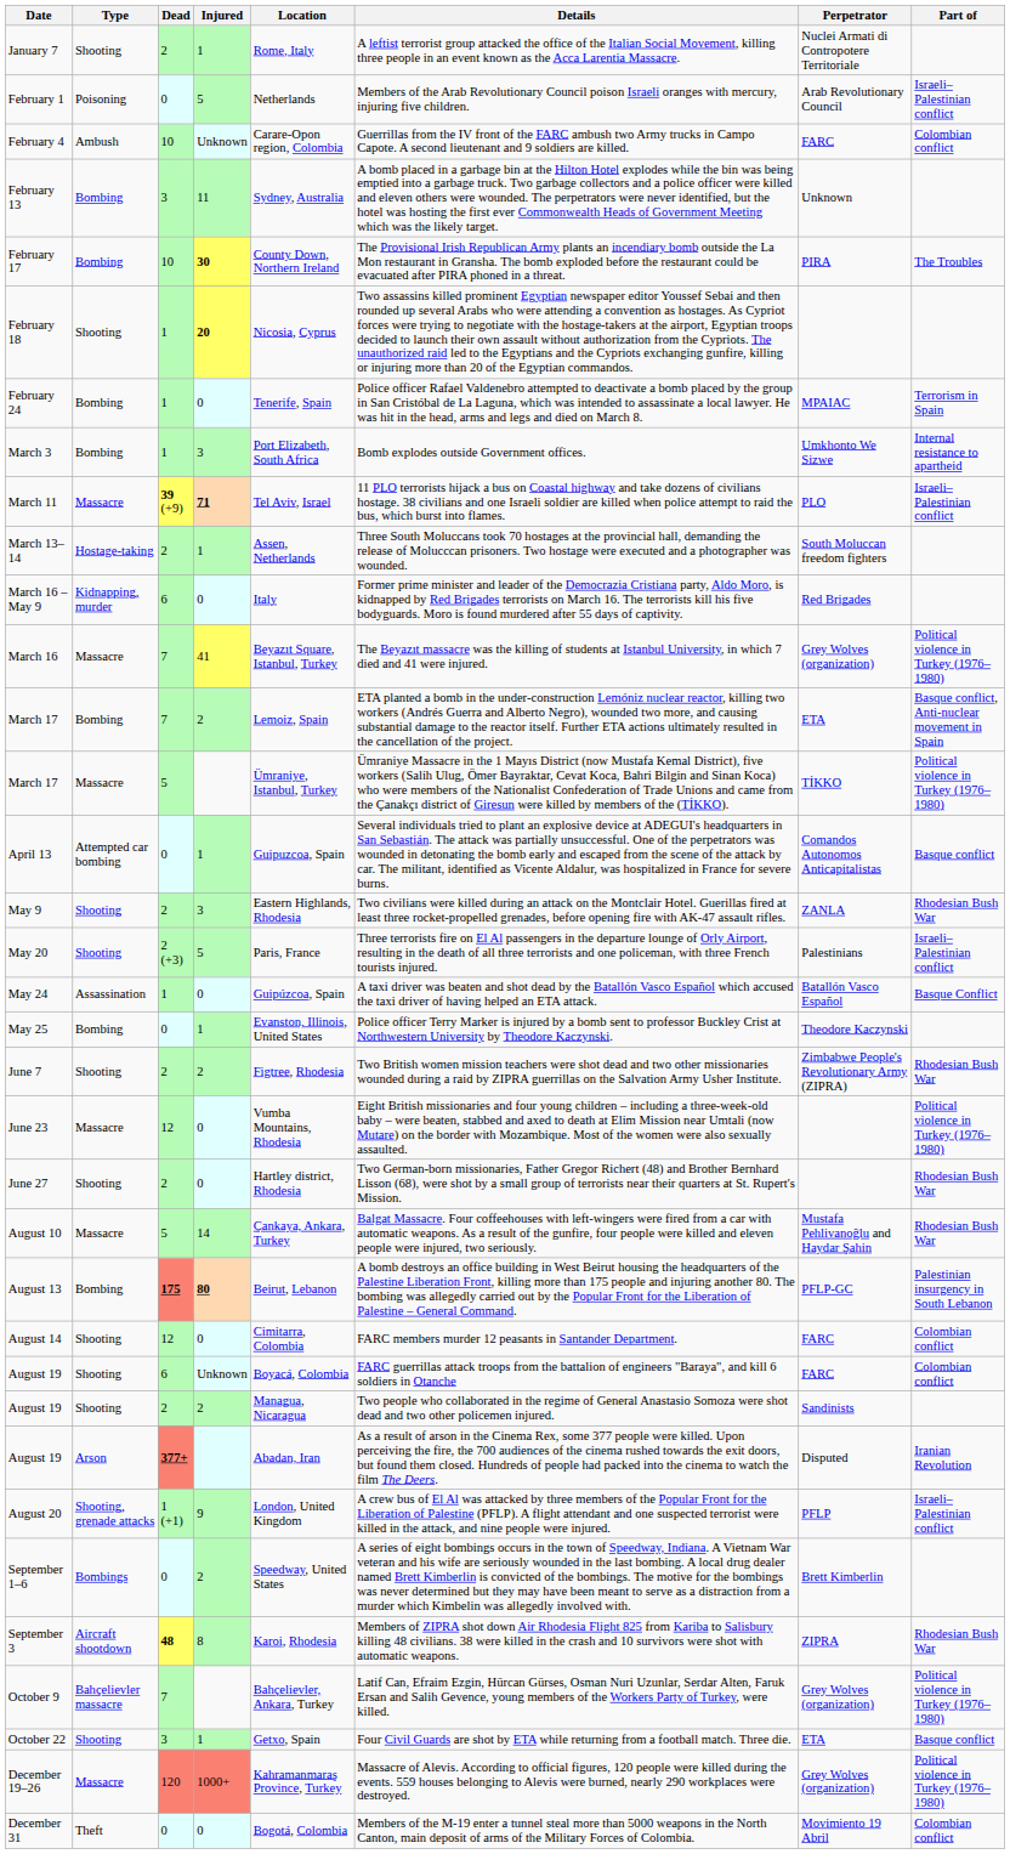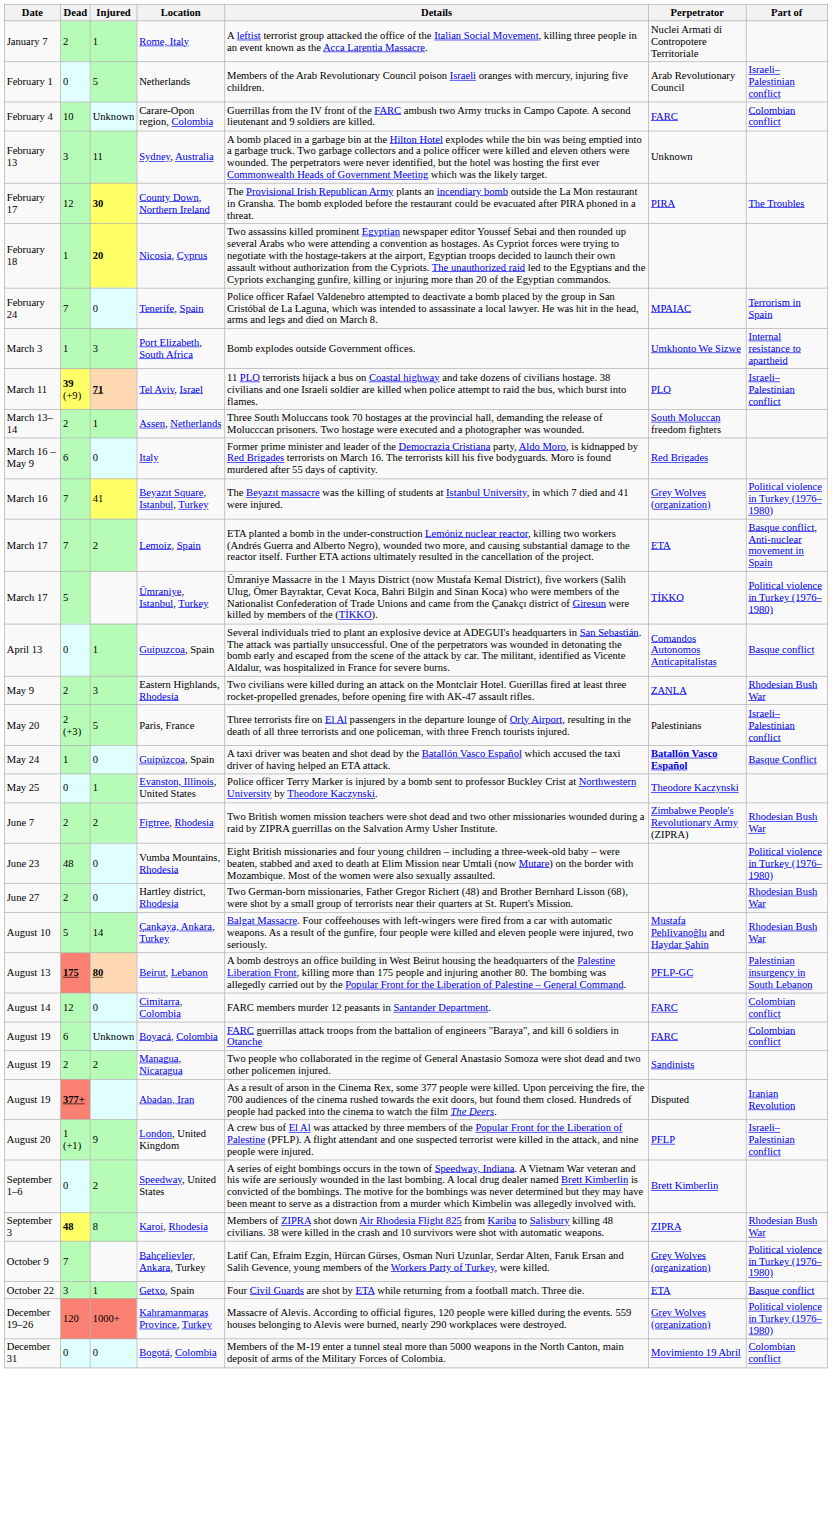 <table class="wikitable sortable">
 <tr>
 <th>Date</th>
-<th>Type</th>
 <th>Dead</th>
 <th>Injured</th>
 <th>Location</th>
 <th class="unsortable">Details</th>
 <th>Perpetrator</th>
 <th>Part of<br></th>
 </tr>
 <tr>
 <td>January 7</td>
-<td>Shooting</td>
 <td style="background:#B6FCB6">2</td>
 <td style="background:#B6FCB6">1</td>
 <td><a href='#'>Rome, Italy</a></td>
 <td>A <a href='#'>leftist</a> terrorist group attacked the office of the <a href='#'>Italian Social Movement</a>, killing three people in an event known as the <a href='#'>Acca Larentia Massacre</a>.</td>
 <td>Nuclei Armati di Contropotere Territoriale</td>
 <td></td>
 </tr>
 <tr>
 <td>February 1</td>
-<td>Poisoning</td>
 <td style="background:#E0FFFF">0</td>
 <td style="background:#B6FCB6">5</td>
 <td>Netherlands</td>
 <td>Members of the Arab Revolutionary Council poison <a href='#'>Israeli</a> oranges with mercury, injuring five children.</td>
 <td>Arab Revolutionary Council</td>
 <td><a href='#'>Israeli–Palestinian conflict</a></td>
 </tr>
 <tr>
 <td>February 4</td>
-<td>Ambush</td>
 <td style="background:#B6FCB6">10</td>
 <td style="background:#E0FFFF">Unknown</td>
 <td>Carare-Opon region, <a href='#'>Colombia</a></td>
 <td>Guerrillas from the IV front of the <a href='#'>FARC</a> ambush two Army trucks in Campo Capote. A second lieutenant and 9 soldiers are killed.</td>
 <td><a href='#'>FARC</a></td>
 <td><a href='#'>Colombian conflict</a></td>
 </tr>
 <tr>
 <td>February 13</td>
-<td><a href='#'>Bombing</a></td>
 <td style="background:#B6FCB6">3</td>
 <td style="background:#B6FCB6">11</td>
 <td><a href='#'>Sydney</a>, <a href='#'>Australia</a></td>
 <td>A bomb placed in a garbage bin at the <a href='#'>Hilton Hotel</a> explodes while the bin was being emptied into a garbage truck. Two garbage collectors and a police officer were killed and eleven others were wounded. The perpetrators were never identified, but the hotel was hosting the first ever <a href='#'>Commonwealth Heads of Government Meeting</a> which was the likely target.</td>
 <td>Unknown</td>
 <td></td>
 </tr>
 <tr>
 <td>February 17</td>
-<td><a href='#'>Bombing</a></td>
-<td style="background:#B6FCB6">10</td>
+<td style="background:#B6FCB6">12</td>
 <td style="background:#FFFF66"><strong>30</strong></td>
 <td><a href='#'>County Down</a>, <a href='#'>Northern Ireland</a></td>
 <td>The <a href='#'>Provisional Irish Republican Army</a> plants an <a href='#'>incendiary bomb</a> outside the La Mon restaurant in Gransha. The bomb exploded before the restaurant could be evacuated after PIRA phoned in a threat.</td>
 <td><a href='#'>PIRA</a></td>
 <td><a href='#'>The Troubles</a></td>
 </tr>
 <tr>
 <td>February 18</td>
-<td>Shooting</td>
 <td style="background:#B6FCB6">1</td>
 <td style="background:#FFFF66"><strong>20</strong></td>
 <td><a href='#'>Nicosia</a>, <a href='#'>Cyprus</a></td>
 <td>Two assassins killed prominent <a href='#'>Egyptian</a> newspaper editor Youssef Sebai and then rounded up several Arabs who were attending a convention as hostages. As Cypriot forces were trying to negotiate with the hostage-takers at the airport, Egyptian troops decided to launch their own assault without authorization from the Cypriots. <a href='#'>The unauthorized raid</a> led to the Egyptians and the Cypriots exchanging gunfire, killing or injuring more than 20 of the Egyptian commandos.</td>
 <td></td>
 <td></td>
 </tr>
 <tr>
 <td>February 24</td>
-<td>Bombing</td>
-<td style="background:#B6FCB6">1</td>
+<td style="background:#B6FCB6">7</td>
 <td style="background:#E0FFFF">0</td>
 <td><a href='#'>Tenerife</a>, <a href='#'>Spain</a></td>
 <td>Police officer Rafael Valdenebro attempted to deactivate a bomb placed by the group in San Cristóbal de La Laguna, which was intended to assassinate a local lawyer. He was hit in the head, arms and legs and died on March 8.</td>
 <td><a href='#'>MPAIAC</a></td>
 <td><a href='#'>Terrorism in Spain</a></td>
 </tr>
 <tr>
 <td>March 3</td>
-<td>Bombing</td>
 <td style="background:#B6FCB6">1</td>
 <td style="background:#B6FCB6">3</td>
 <td><a href='#'>Port Elizabeth</a>, <a href='#'>South Africa</a></td>
 <td>Bomb explodes outside Government offices.</td>
 <td><a href='#'>Umkhonto We Sizwe</a></td>
 <td><a href='#'>Internal resistance to apartheid</a></td>
 </tr>
 <tr>
 <td>March 11</td>
-<td><a href='#'>Massacre</a></td>
 <td style="background:#FFFF66"><strong>39</strong> (+9)</td>
 <td style="background:#FED8B1"><u><strong>71</strong></u></td>
 <td><a href='#'>Tel Aviv</a>, <a href='#'>Israel</a></td>
 <td>11 <a href='#'>PLO</a> terrorists hijack a bus on <a href='#'>Coastal highway</a> and take dozens of civilians hostage. 38 civilians and one Israeli soldier are killed when police attempt to raid the bus, which burst into flames.</td>
 <td><a href='#'>PLO</a></td>
 <td><a href='#'>Israeli–Palestinian conflict</a></td>
 </tr>
 <tr>
 <td>March 13–14</td>
-<td><a href='#'>Hostage-taking</a></td>
 <td style="background:#B6FCB6">2</td>
 <td style="background:#B6FCB6">1</td>
 <td><a href='#'>Assen</a>, <a href='#'>Netherlands</a></td>
 <td>Three South Moluccans took 70 hostages at the provincial hall, demanding the release of Molucccan prisoners. Two hostage were executed and a photographer was wounded.</td>
 <td><a href='#'>South Moluccan</a> freedom fighters</td>
 <td></td>
 </tr>
 <tr>
 <td>March 16 – May 9</td>
-<td><a href='#'>Kidnapping, murder</a></td>
 <td style="background:#B6FCB6">6</td>
 <td style="background:#E0FFFF">0</td>
 <td><a href='#'>Italy</a></td>
 <td>Former prime minister and leader of the <a href='#'>Democrazia Cristiana</a> party, <a href='#'>Aldo Moro</a>, is kidnapped by <a href='#'>Red Brigades</a> terrorists on March 16. The terrorists kill his five bodyguards. Moro is found murdered after 55 days of captivity.</td>
 <td><a href='#'>Red Brigades</a></td>
 <td></td>
 </tr>
 <tr>
 <td>March 16</td>
-<td>Massacre</td>
 <td style="background:#b6fcb6;text-align:left">7</td>
 <td style="background:#FFFF66;text-align:left">41</td>
 <td><a href='#'>Beyazıt Square</a>, <a href='#'>Istanbul</a>, <a href='#'>Turkey</a></td>
 <td>The <a href='#'>Beyazıt massacre</a> was the killing of students at <a href='#'>Istanbul University</a>, in which 7 died and 41 were injured.</td>
 <td><a href='#'>Grey Wolves (organization)</a></td>
 <td><a href='#'>Political violence in Turkey (1976–1980)</a></td>
 </tr>
 <tr>
 <td>March 17</td>
-<td>Bombing</td>
 <td style="background:#B6FCB6">7</td>
 <td style="background:#B6FCB6">2</td>
 <td><a href='#'>Lemoiz</a>, <a href='#'>Spain</a></td>
 <td>ETA planted a bomb in the under-construction <a href='#'>Lemóniz nuclear reactor</a>, killing two workers (Andrés Guerra and Alberto Negro), wounded two more, and causing substantial damage to the reactor itself. Further ETA actions ultimately resulted in the cancellation of the project.</td>
 <td><a href='#'>ETA</a></td>
 <td><a href='#'>Basque conflict</a>, <a href='#'>Anti-nuclear movement in Spain</a></td>
 </tr>
 <tr>
 <td>March 17</td>
-<td>Massacre</td>
 <td style="background:#b6fcb6;text-align:left">5</td>
 <td></td>
 <td><a href='#'>Ümraniye</a>, <a href='#'>Istanbul</a>, <a href='#'>Turkey</a></td>
 <td>Ümraniye Massacre in the 1 Mayıs District (now Mustafa Kemal District), five workers (Salih Ulug, Ömer Bayraktar, Cevat Koca, Bahri Bilgin and Sinan Koca) who were members of the Nationalist Confederation of Trade Unions and came from the Çanakçı district of <a href='#'>Giresun</a> were killed by members of the (<a href='#'>TİKKO</a>).</td>
 <td><a href='#'>TİKKO</a></td>
 <td><a href='#'>Political violence in Turkey (1976–1980)</a></td>
 </tr>
 <tr>
 <td>April 13</td>
-<td>Attempted car bombing</td>
 <td style="background:#E0FFFF">0</td>
 <td style="background:#B6FCB6">1</td>
 <td><a href='#'>Guipuzcoa</a>, Spain</td>
 <td>Several individuals tried to plant an explosive device at ADEGUI's headquarters in <a href='#'>San Sebastián</a>. The attack was partially unsuccessful. One of the perpetrators was wounded in detonating the bomb early and escaped from the scene of the attack by car. The militant, identified as Vicente Aldalur, was hospitalized in France for severe burns.</td>
 <td><a href='#'>Comandos Autonomos Anticapitalistas</a></td>
 <td><a href='#'>Basque conflict</a></td>
 </tr>
 <tr>
 <td>May 9</td>
-<td><a href='#'>Shooting</a></td>
 <td style="background:#B6FCB6">2</td>
 <td style="background:#B6FCB6">3</td>
 <td>Eastern Highlands, <a href='#'>Rhodesia</a></td>
 <td>Two civilians were killed during an attack on the Montclair Hotel. Guerillas fired at least three rocket-propelled grenades, before opening fire with AK-47 assault rifles.</td>
 <td><a href='#'>ZANLA</a></td>
 <td><a href='#'>Rhodesian Bush War</a></td>
 </tr>
 <tr>
 <td>May 20</td>
-<td><a href='#'>Shooting</a></td>
 <td style="background:#B6FCB6">2 (+3)</td>
 <td style="background:#B6FCB6">5</td>
 <td>Paris, France</td>
 <td>Three terrorists fire on <a href='#'>El Al</a> passengers in the departure lounge of <a href='#'>Orly Airport</a>, resulting in the death of all three terrorists and one policeman, with three French tourists injured.</td>
 <td>Palestinians</td>
 <td><a href='#'>Israeli–Palestinian conflict</a></td>
 </tr>
 <tr>
 <td>May 24</td>
-<td>Assassination</td>
 <td style="background:#B6FCB6">1</td>
 <td style="background:#E0FFFF">0</td>
 <td><a href='#'>Guipúzcoa</a>, Spain</td>
 <td>A taxi driver was beaten and shot dead by the <a href='#'>Batallón Vasco Español</a> which accused the taxi driver of having helped an ETA attack.</td>
-<td><a href='#'>Batallón Vasco Español</a></td>
+<td><strong><a href='#'>Batallón Vasco Español</a></strong></td>
 <td><a href='#'>Basque Conflict</a></td>
 </tr>
 <tr>
 <td>May 25</td>
-<td>Bombing</td>
 <td style="background:#E0FFFF">0</td>
 <td style="background:#B6FCB6">1</td>
 <td><a href='#'>Evanston, Illinois</a>, United States</td>
 <td>Police officer Terry Marker is injured by a bomb sent to  professor Buckley Crist at <a href='#'>Northwestern University</a> by <a href='#'>Theodore Kaczynski</a>.</td>
 <td><a href='#'>Theodore Kaczynski</a></td>
 <td></td>
 </tr>
 <tr>
 <td>June 7</td>
-<td>Shooting</td>
 <td style="background:#B6FCB6">2</td>
 <td style="background:#B6FCB6">2</td>
 <td><a href='#'>Figtree</a>, <a href='#'>Rhodesia</a></td>
 <td>Two British women mission teachers were shot dead and two other missionaries wounded during a raid by ZIPRA guerrillas on the Salvation Army Usher Institute.</td>
 <td><a href='#'>Zimbabwe People's Revolutionary Army</a> (ZIPRA)</td>
 <td><a href='#'>Rhodesian Bush War</a></td>
 </tr>
 <tr>
 <td>June 23</td>
-<td>Massacre</td>
-<td style="background:#B6FCB6">12</td>
+<td style="background:#B6FCB6">48</td>
 <td style="background:#E0FFFF">0</td>
 <td>Vumba Mountains, <a href='#'>Rhodesia</a></td>
 <td>Eight British missionaries and four young children – including a three-week-old baby – were beaten, stabbed and axed to death at Elim Mission near Umtali (now <a href='#'>Mutare</a>) on the border with Mozambique. Most of the women were also sexually assaulted.</td>
 <td></td>
 <td><a href='#'>Political violence in Turkey (1976–1980)</a></td>
 </tr>
 <tr>
 <td>June 27</td>
-<td>Shooting</td>
 <td style="background:#B6FCB6">2</td>
 <td style="background:#E0FFFF">0</td>
 <td>Hartley district, <a href='#'>Rhodesia</a></td>
 <td>Two German-born missionaries, Father Gregor Richert (48) and Brother Bernhard Lisson (68), were shot by a small group of terrorists near their quarters at St. Rupert's Mission.</td>
 <td></td>
 <td><a href='#'>Rhodesian Bush War</a></td>
 </tr>
 <tr>
 <td>August 10</td>
-<td>Massacre</td>
 <td style="background:#b6fcb6;text-align:left">5</td>
 <td style="background:#b6fcb6;text-align:left">14</td>
 <td><a href='#'>Çankaya, Ankara</a>, <a href='#'>Turkey</a></td>
 <td><a href='#'>Balgat Massacre</a>. Four coffeehouses with left-wingers were fired from a car with automatic weapons. As a result of the gunfire, four people were killed and eleven people were injured, two seriously.</td>
 <td><a href='#'>Mustafa Pehlivanoğlu</a> and <a href='#'>Haydar Şahin</a></td>
 <td><a href='#'>Rhodesian Bush War</a></td>
 </tr>
 <tr>
 <td>August 13</td>
-<td>Bombing</td>
 <td style="background:#FA8072"><u><strong>175</strong></u></td>
 <td style="background:#FED8B1"><u><strong>80</strong></u></td>
 <td><a href='#'>Beirut</a>, <a href='#'>Lebanon</a></td>
 <td>A bomb destroys an office building in West Beirut housing the headquarters of the <a href='#'>Palestine Liberation Front</a>, killing more than 175 people and injuring another 80. The bombing was allegedly carried out by the <a href='#'>Popular Front for the Liberation of Palestine – General Command</a>.</td>
 <td><a href='#'>PFLP-GC</a></td>
 <td><a href='#'>Palestinian insurgency in South Lebanon</a></td>
 </tr>
 <tr>
 <td>August 14</td>
-<td>Shooting</td>
 <td style="background:#B6FCB6">12</td>
 <td style="background:#E0FFFF">0</td>
 <td><a href='#'>Cimitarra</a>, <a href='#'>Colombia</a></td>
 <td>FARC members murder 12 peasants in <a href='#'>Santander Department</a>.</td>
 <td><a href='#'>FARC</a></td>
 <td><a href='#'>Colombian conflict</a></td>
 </tr>
 <tr>
 <td>August 19</td>
-<td>Shooting</td>
 <td style="background:#B6FCB6">6</td>
 <td style="background:#E0FFFF">Unknown</td>
 <td><a href='#'>Boyacá</a>, <a href='#'>Colombia</a></td>
 <td><a href='#'>FARC</a> guerrillas attack troops from the battalion of engineers "Baraya", and kill 6 soldiers in <a href='#'>Otanche</a></td>
 <td><a href='#'>FARC</a></td>
 <td><a href='#'>Colombian conflict</a></td>
 </tr>
 <tr>
 <td>August 19</td>
-<td>Shooting</td>
 <td style="background:#B6FCB6">2</td>
 <td style="background:#B6FCB6">2</td>
 <td><a href='#'>Managua</a>, <a href='#'>Nicaragua</a></td>
 <td>Two people who collaborated in the regime of General Anastasio Somoza were shot dead and two other policemen injured.</td>
 <td><a href='#'>Sandinists</a></td>
 <td></td>
 </tr>
 <tr>
 <td>August 19</td>
-<td><a href='#'>Arson</a></td>
 <td style="background:#FA8072"><u><strong>377+</strong></u></td>
 <td style="background:#E0FFFF"></td>
 <td><a href='#'>Abadan, Iran</a></td>
 <td>As a result of arson in the Cinema Rex, some 377 people were killed. Upon perceiving the fire, the 700 audiences of the cinema rushed towards the exit doors, but found them closed. Hundreds of people had packed into the cinema to watch the film <em><a href='#'>The Deers</a></em>.</td>
 <td>Disputed</td>
 <td><a href='#'>Iranian Revolution</a></td>
 </tr>
 <tr>
 <td>August 20</td>
-<td><a href='#'>Shooting, grenade attacks</a></td>
 <td style="background:#B6FCB6">1 (+1)</td>
 <td style="background:#B6FCB6">9</td>
 <td><a href='#'>London</a>, United Kingdom</td>
 <td>A crew bus of <a href='#'>El Al</a> was attacked by three members of the <a href='#'>Popular Front for the Liberation of Palestine</a> (PFLP). A flight attendant and one suspected terrorist were killed in the attack, and nine people were injured.</td>
 <td><a href='#'>PFLP</a></td>
 <td><a href='#'>Israeli–Palestinian conflict</a></td>
 </tr>
 <tr>
 <td>September 1–6</td>
-<td><a href='#'>Bombings</a></td>
 <td style="background:#E0FFFF">0</td>
 <td style="background:#B6FCB6">2</td>
 <td><a href='#'>Speedway</a>, United States</td>
 <td>A series of eight bombings occurs in the town of <a href='#'>Speedway, Indiana</a>. A Vietnam War veteran and his wife are seriously wounded in the last bombing. A local drug dealer named <a href='#'>Brett Kimberlin</a> is convicted of the bombings. The motive for the bombings was never determined but they may have been meant to serve as a distraction from a murder which Kimbelin was allegedly involved with.</td>
 <td><a href='#'>Brett Kimberlin</a></td>
 <td></td>
 </tr>
 <tr>
 <td>September 3</td>
-<td><a href='#'>Aircraft shootdown</a></td>
 <td style="background:#FFFF66"><strong>48</strong></td>
 <td style="background:#B6FCB6">8</td>
 <td><a href='#'>Karoi</a>, <a href='#'>Rhodesia</a></td>
 <td>Members of <a href='#'>ZIPRA</a> shot down <a href='#'>Air Rhodesia Flight 825</a> from <a href='#'>Kariba</a> to <a href='#'>Salisbury</a> killing 48 civilians. 38 were killed in the crash and 10 survivors were shot with automatic weapons.</td>
 <td><a href='#'>ZIPRA</a></td>
 <td><a href='#'>Rhodesian Bush War</a></td>
 </tr>
 <tr>
 <td>October 9</td>
-<td><a href='#'>Bahçelievler massacre</a></td>
 <td style="background:#b6fcb6;text-align:left">7</td>
 <td></td>
 <td><a href='#'>Bahçelievler, Ankara</a>, Turkey</td>
 <td>Latif Can, Efraim Ezgin, Hürcan Gürses, Osman Nuri Uzunlar, Serdar Alten, Faruk Ersan and Salih Gevence, young members of the <a href='#'>Workers Party of Turkey</a>, were killed.</td>
 <td><a href='#'>Grey Wolves (organization)</a></td>
 <td><a href='#'>Political violence in Turkey (1976–1980)</a></td>
 </tr>
 <tr>
 <td>October 22</td>
-<td><a href='#'>Shooting</a></td>
 <td style="background:#B6FCB6">3</td>
 <td style="background:#B6FCB6">1</td>
 <td><a href='#'>Getxo</a>, Spain</td>
 <td>Four <a href='#'>Civil Guards</a> are shot by <a href='#'>ETA</a> while returning from a football match. Three die.</td>
 <td><a href='#'>ETA</a></td>
 <td><a href='#'>Basque conflict</a></td>
 </tr>
 <tr>
 <td>December 19–26</td>
-<td><a href='#'>Massacre</a></td>
 <td style="background:#FA8072;text-align:left">120</td>
 <td style="background:#FA8072;text-align:left">1000+</td>
 <td><a href='#'>Kahramanmaraş Province</a>, <a href='#'>Turkey</a></td>
 <td>Massacre of Alevis. According to official figures, 120 people were killed during the events. 559 houses belonging to Alevis were burned, nearly 290 workplaces were destroyed.</td>
 <td><a href='#'>Grey Wolves (organization)</a></td>
 <td><a href='#'>Political violence in Turkey (1976–1980)</a></td>
 </tr>
 <tr>
 <td>December 31</td>
-<td>Theft</td>
 <td style="background:#E0FFFF">0</td>
 <td style="background:#E0FFFF">0</td>
 <td><a href='#'>Bogotá</a>, <a href='#'>Colombia</a></td>
 <td>Members of the M-19 enter a tunnel steal more than 5000 weapons in the North Canton, main deposit of arms of the Military Forces of Colombia.</td>
 <td><a href='#'>Movimiento 19 Abril</a></td>
 <td><a href='#'>Colombian conflict</a></td>
 </tr>
 </table>
